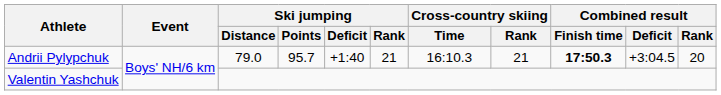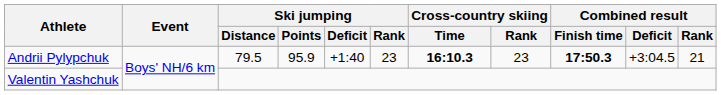 <table class=wikitable style=font-size:90%;text-align:center>
 <tr>
 <th rowspan=2>Athlete</th>
 <th rowspan=2>Event</th>
 <th colspan=4>Ski jumping</th>
 <th colspan=2>Cross-country skiing</th>
 <th colspan=3>Combined result</th>
 </tr>
 <tr style=font-size:95%>
 <th>Distance</th>
 <th>Points</th>
 <th>Deficit</th>
 <th>Rank</th>
 <th>Time</th>
 <th>Rank</th>
 <th>Finish time</th>
 <th>Deficit</th>
 <th>Rank</th>
 </tr>
 <tr>
 <td align=left><a href='#'>Andrii Pylypchuk</a></td>
 <td align=left rowspan=2><a href='#'>Boys' NH/6 km</a></td>
-<td>79.0</td>
-<td>95.7</td>
+<td>79.5</td>
+<td>95.9</td>
 <td>+1:40</td>
-<td>21</td>
-<td>16:10.3</td>
-<td>21</td>
+<td>23</td>
+<td><strong>16:10.3</strong></td>
+<td>23</td>
 <td><strong>17:50.3</strong></td>
 <td>+3:04.5</td>
-<td>20</td>
+<td>21</td>
 </tr>
 <tr>
 <td align=left><a href='#'>Valentin Yashchuk</a></td>
 <td colspan=9></td>
 </tr>
 </table>
